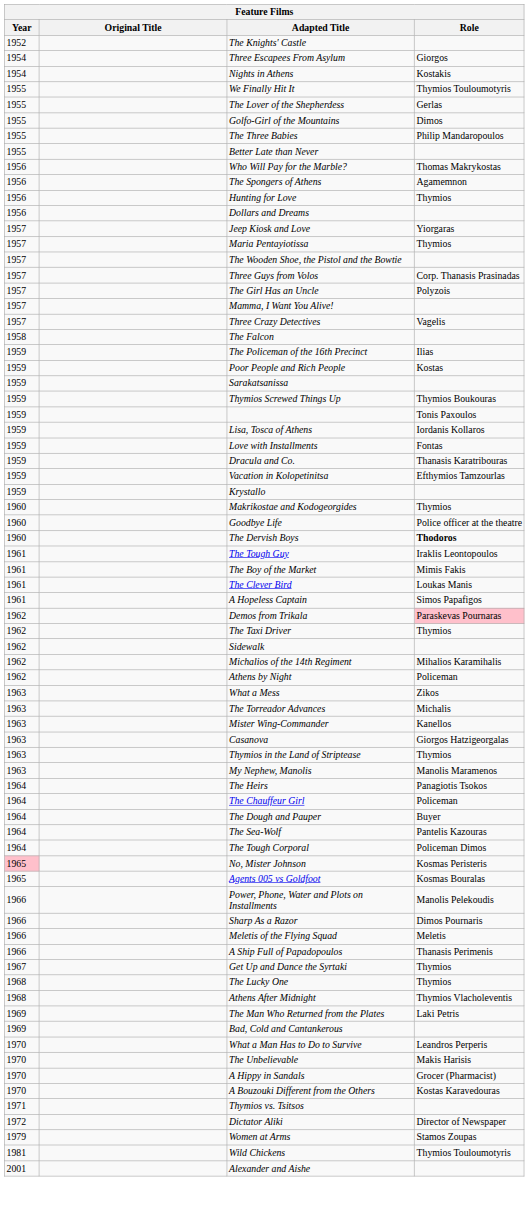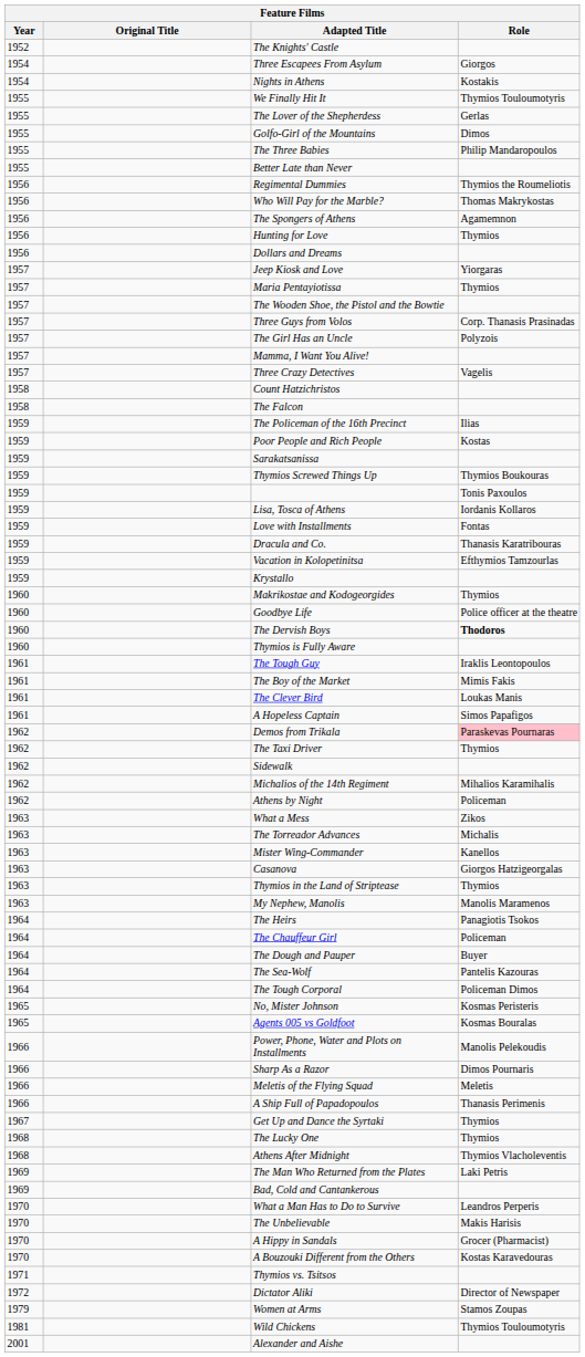 <table class="wikitable">
 <tr>
 <th colspan="4" align="center">Feature Films</th>
 </tr>
 <tr>
 <th>Year</th>
 <th>Original Title</th>
 <th>Adapted Title</th>
 <th>Role</th>
 </tr>
 <tr>
 <td width="50px">1952</td>
 <td width="300px"><em></em></td>
 <td width="300px"><em>The Knights' Castle</em></td>
 <td Streetsellerwidth="200px"></td>
 </tr>
 <tr>
 <td>1954</td>
 <td><em></em></td>
 <td><em>Three Escapees From Asylum</em></td>
 <td>Giorgos</td>
 </tr>
 <tr>
 <td>1954</td>
 <td><em></em></td>
 <td><em>Nights in Athens</em></td>
 <td>Kostakis</td>
 </tr>
 <tr>
 <td>1955</td>
 <td><em></em></td>
 <td><em>We Finally Hit It</em></td>
 <td>Thymios Touloumotyris</td>
 </tr>
 <tr>
 <td>1955</td>
 <td><em></em></td>
 <td><em>The Lover of the Shepherdess</em></td>
 <td>Gerlas</td>
 </tr>
 <tr>
 <td>1955</td>
 <td><em></em></td>
 <td><em>Golfo-Girl of the Mountains</em></td>
 <td>Dimos</td>
 </tr>
 <tr>
 <td>1955</td>
 <td><em></em></td>
 <td><em>The Three Babies</em></td>
 <td>Philip Mandaropoulos</td>
 </tr>
 <tr>
 <td>1955</td>
 <td><em></em></td>
 <td><em>Better Late than Never</em></td>
 <td></td>
+</tr>
+<tr>
+<td>1956</td>
+<td><em></em></td>
+<td><em>Regimental Dummies</em></td>
+<td>Thymios the Roumeliotis</td>
 </tr>
 <tr>
 <td>1956</td>
 <td><em></em></td>
 <td><em>Who Will Pay for the Marble?</em></td>
 <td>Thomas Makrykostas</td>
 </tr>
 <tr>
 <td>1956</td>
 <td><em></em></td>
 <td><em>The Spongers of Athens</em></td>
 <td>Agamemnon</td>
 </tr>
 <tr>
 <td>1956</td>
 <td><em></em></td>
 <td><em>Hunting for Love</em></td>
 <td>Thymios</td>
 </tr>
 <tr>
 <td>1956</td>
 <td><em></em></td>
 <td><em>Dollars and Dreams</em></td>
 <td></td>
 </tr>
 <tr>
 <td>1957</td>
 <td><em></em></td>
 <td><em>Jeep Kiosk and Love</em></td>
 <td>Yiorgaras</td>
 </tr>
 <tr>
 <td>1957</td>
 <td><em></em></td>
 <td><em>Maria Pentayiotissa</em></td>
 <td>Thymios</td>
 </tr>
 <tr>
 <td>1957</td>
 <td><em></em></td>
 <td><em>The Wooden Shoe, the Pistol and the Bowtie</em></td>
 <td></td>
 </tr>
 <tr>
 <td>1957</td>
 <td><em></em></td>
 <td><em>Three Guys from Volos</em></td>
 <td>Corp. Thanasis Prasinadas</td>
 </tr>
 <tr>
 <td>1957</td>
 <td><em></em></td>
 <td><em>The Girl Has an Uncle</em></td>
 <td>Polyzois</td>
 </tr>
 <tr>
 <td>1957</td>
 <td><em></em></td>
 <td><em>Mamma, I Want You Alive!</em></td>
 <td></td>
 </tr>
 <tr>
 <td>1957</td>
 <td><em></em></td>
 <td><em>Three Crazy Detectives</em></td>
 <td>Vagelis</td>
+</tr>
+<tr>
+<td>1958</td>
+<td><em></em></td>
+<td><em>Count Hatzichristos</em></td>
+<td></td>
 </tr>
 <tr>
 <td>1958</td>
 <td><em></em></td>
 <td><em>The Falcon</em></td>
 <td></td>
 </tr>
 <tr>
 <td>1959</td>
 <td><em></em></td>
 <td><em>The Policeman of the 16th Precinct</em></td>
 <td>Ilias</td>
 </tr>
 <tr>
 <td>1959</td>
 <td><em></em></td>
 <td><em>Poor People and Rich People</em></td>
 <td>Kostas</td>
 </tr>
 <tr>
 <td>1959</td>
 <td><em></em></td>
 <td><em>Sarakatsanissa</em></td>
 <td></td>
 </tr>
 <tr>
 <td>1959</td>
 <td><em></em></td>
 <td><em>Thymios Screwed Things Up</em></td>
 <td>Thymios Boukouras</td>
 </tr>
 <tr>
 <td>1959</td>
 <td><em></em></td>
 <td><em></em></td>
 <td>Tonis Paxoulos</td>
 </tr>
 <tr>
 <td>1959</td>
 <td><em></em></td>
 <td><em>Lisa, Tosca of Athens</em></td>
 <td>Iordanis Kollaros</td>
 </tr>
 <tr>
 <td>1959</td>
 <td><em></em></td>
 <td><em>Love with Installments</em></td>
 <td>Fontas</td>
 </tr>
 <tr>
 <td>1959</td>
 <td><em></em></td>
 <td><em>Dracula and Co.</em></td>
 <td>Thanasis Karatribouras</td>
 </tr>
 <tr>
 <td>1959</td>
 <td><em></em></td>
 <td><em>Vacation in Kolopetinitsa</em></td>
 <td>Efthymios Tamzourlas</td>
 </tr>
 <tr>
 <td>1959</td>
 <td><em></em></td>
 <td><em>Krystallo</em></td>
 <td></td>
 </tr>
 <tr>
 <td>1960</td>
 <td><em></em></td>
 <td><em>Makrikostae and Kodogeorgides</em></td>
 <td>Thymios</td>
 </tr>
 <tr>
 <td>1960</td>
 <td><em></em></td>
 <td><em>Goodbye Life</em></td>
 <td>Police officer at the theatre</td>
 </tr>
 <tr>
 <td>1960</td>
 <td><em></em></td>
 <td><em>The Dervish Boys</em></td>
 <td><strong>Thodoros</strong></td>
+</tr>
+<tr>
+<td>1960</td>
+<td><em></em></td>
+<td><em>Thymios is Fully Aware</em></td>
+<td></td>
 </tr>
 <tr>
 <td>1961</td>
 <td><em></em></td>
 <td><em><a href='#'>The Tough Guy</a></em></td>
 <td>Iraklis Leontopoulos</td>
 </tr>
 <tr>
 <td>1961</td>
 <td><em></em></td>
 <td><em>The Boy of the Market</em></td>
 <td>Mimis Fakis</td>
 </tr>
 <tr>
 <td>1961</td>
 <td><em></em></td>
 <td><em><a href='#'>The Clever Bird</a></em></td>
 <td>Loukas Manis</td>
 </tr>
 <tr>
 <td>1961</td>
 <td><em></em></td>
 <td><em>A Hopeless Captain</em></td>
 <td>Simos Papafigos</td>
 </tr>
 <tr>
 <td>1962</td>
 <td><em></em></td>
 <td><em>Demos from Trikala</em></td>
 <td style="background: pink;">Paraskevas Pournaras</td>
 </tr>
 <tr>
 <td>1962</td>
 <td><em></em></td>
 <td><em>The Taxi Driver</em></td>
 <td>Thymios</td>
 </tr>
 <tr>
 <td>1962</td>
 <td><em></em></td>
 <td><em>Sidewalk</em></td>
 <td></td>
 </tr>
 <tr>
 <td>1962</td>
 <td><em></em></td>
 <td><em>Michalios of the 14th Regiment</em></td>
 <td>Mihalios Karamihalis</td>
 </tr>
 <tr>
 <td>1962</td>
 <td><em></em></td>
 <td><em>Athens by Night</em></td>
 <td>Policeman</td>
 </tr>
 <tr>
 <td>1963</td>
 <td><em></em></td>
 <td><em>What a Mess</em></td>
 <td>Zikos</td>
 </tr>
 <tr>
 <td>1963</td>
 <td><em></em></td>
 <td><em>The Torreador Advances</em></td>
 <td>Michalis</td>
 </tr>
 <tr>
 <td>1963</td>
 <td><em></em></td>
 <td><em>Mister Wing-Commander</em></td>
 <td>Kanellos</td>
 </tr>
 <tr>
 <td>1963</td>
 <td><em></em></td>
 <td><em>Casanova</em></td>
 <td>Giorgos Hatzigeorgalas</td>
 </tr>
 <tr>
 <td>1963</td>
 <td><em></em></td>
 <td><em>Thymios in the Land of Striptease</em></td>
 <td>Thymios</td>
 </tr>
 <tr>
 <td>1963</td>
 <td><em></em></td>
 <td><em>My Nephew, Manolis</em></td>
 <td>Manolis Maramenos</td>
 </tr>
 <tr>
 <td>1964</td>
 <td><em></em></td>
 <td><em>The Heirs</em></td>
 <td>Panagiotis Tsokos</td>
 </tr>
 <tr>
 <td>1964</td>
 <td><em></em></td>
 <td><em><a href='#'>The Chauffeur Girl</a></em></td>
 <td>Policeman</td>
 </tr>
 <tr>
 <td>1964</td>
 <td><em></em></td>
 <td><em>The Dough and Pauper</em></td>
 <td>Buyer</td>
 </tr>
 <tr>
 <td>1964</td>
 <td><em></em></td>
 <td><em>The Sea-Wolf</em></td>
 <td>Pantelis Kazouras</td>
 </tr>
 <tr>
 <td>1964</td>
 <td><em></em></td>
 <td><em>The Tough Corporal</em></td>
 <td>Policeman Dimos</td>
 </tr>
 <tr>
-<td style="background: pink;">1965</td>
+<td>1965</td>
 <td><em></em></td>
 <td><em>No, Mister Johnson</em></td>
 <td>Kosmas Peristeris</td>
 </tr>
 <tr>
 <td>1965</td>
 <td><em></em></td>
 <td><em><a href='#'>Agents 005 vs Goldfoot</a></em></td>
 <td>Kosmas Bouralas</td>
 </tr>
 <tr>
 <td>1966</td>
 <td><em></em></td>
 <td><em>Power, Phone, Water and Plots on Installments</em></td>
 <td>Manolis Pelekoudis</td>
 </tr>
 <tr>
 <td>1966</td>
 <td><em></em></td>
 <td><em>Sharp As a Razor</em></td>
 <td>Dimos Pournaris</td>
 </tr>
 <tr>
 <td>1966</td>
 <td><em></em></td>
 <td><em>Meletis of the Flying Squad</em></td>
 <td>Meletis</td>
 </tr>
 <tr>
 <td>1966</td>
 <td><em></em></td>
 <td><em>A Ship Full of Papadopoulos</em></td>
 <td>Thanasis Perimenis</td>
 </tr>
 <tr>
 <td>1967</td>
 <td><em></em></td>
 <td><em>Get Up and Dance the Syrtaki</em></td>
 <td>Thymios</td>
 </tr>
 <tr>
 <td>1968</td>
 <td><em></em></td>
 <td><em>The Lucky One</em></td>
 <td>Thymios</td>
 </tr>
 <tr>
 <td>1968</td>
 <td><em></em></td>
 <td><em>Athens After Midnight</em></td>
 <td>Thymios Vlacholeventis</td>
 </tr>
 <tr>
 <td>1969</td>
 <td><em></em></td>
 <td><em>Τhe Man Who Returned from the Plates</em></td>
 <td>Laki Petris</td>
 </tr>
 <tr>
 <td>1969</td>
 <td><em></em></td>
 <td><em>Bad, Cold and Cantankerous</em></td>
 <td><br></td>
 </tr>
 <tr>
 <td>1970</td>
 <td><em></em></td>
 <td><em>What a Man Has to Do to Survive</em></td>
 <td>Leandros Perperis</td>
 </tr>
 <tr>
 <td>1970</td>
 <td><em></em></td>
 <td><em>The Unbelievable</em></td>
 <td>Makis Harisis</td>
 </tr>
 <tr>
 <td>1970</td>
 <td><em></em></td>
 <td><em>A Hippy in Sandals</em></td>
 <td>Grocer (Pharmacist)</td>
 </tr>
 <tr>
 <td>1970</td>
 <td><em></em></td>
 <td><em>A Bouzouki Different from the Others</em></td>
 <td>Kostas Karavedouras</td>
 </tr>
 <tr>
 <td>1971</td>
 <td><em></em></td>
 <td><em>Thymios vs. Tsitsos</em></td>
 <td></td>
 </tr>
 <tr>
 <td>1972</td>
 <td><em></em></td>
 <td><em>Dictator Aliki</em></td>
 <td>Director of Newspaper</td>
 </tr>
 <tr>
 <td>1979</td>
 <td><em></em></td>
 <td><em>Women at Arms</em></td>
 <td>Stamos Zoupas</td>
 </tr>
 <tr>
 <td>1981</td>
 <td><em></em></td>
 <td><em>Wild Chickens</em></td>
 <td>Thymios Touloumotyris</td>
 </tr>
 <tr>
 <td>2001</td>
 <td><em></em></td>
 <td><em>Alexander and Aishe</em></td>
 <td></td>
 </tr>
 </table>
